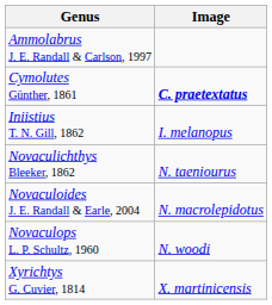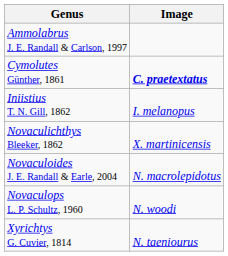 <table class="wikitable">
 <tr>
 <th>Genus</th>
 <th>Image</th>
 </tr>
 <tr>
 <td><em><a href='#'>Ammolabrus</a></em><br><small><a href='#'>J. E. Randall</a> & <a href='#'>Carlson</a>, 1997</small></td>
 <td></td>
 </tr>
 <tr>
 <td><em><a href='#'>Cymolutes</a></em><br><small><a href='#'>Günther</a>, 1861</small></td>
 <td><strong><br><em><a href='#'>C. praetextatus</a></em></strong></td>
 </tr>
 <tr>
 <td><em><a href='#'>Iniistius</a></em><br><small><a href='#'>T. N. Gill</a>, 1862</small></td>
 <td><br><em><a href='#'>I. melanopus</a></em></td>
 </tr>
 <tr>
 <td><em><a href='#'>Novaculichthys</a></em><br><small><a href='#'>Bleeker</a>, 1862</small></td>
-<td><br><em><a href='#'>N. taeniourus</a></em></td>
+<td><br><em><a href='#'>X. martinicensis</a></em></td>
 </tr>
 <tr>
 <td><em><a href='#'>Novaculoides</a></em><br><small><a href='#'>J. E. Randall</a> & <a href='#'>Earle</a>, 2004</small></td>
 <td><br><em><a href='#'>N. macrolepidotus</a></em></td>
 </tr>
 <tr>
 <td><em><a href='#'>Novaculops</a></em><br><small><a href='#'>L. P. Schultz</a>, 1960</small></td>
 <td><br><em><a href='#'>N. woodi</a></em></td>
 </tr>
 <tr>
 <td><em><a href='#'>Xyrichtys</a></em><br><small><a href='#'>G. Cuvier</a>, 1814</small></td>
-<td><br><em><a href='#'>X. martinicensis</a></em></td>
+<td><br><em><a href='#'>N. taeniourus</a></em></td>
 </tr>
 </table>
